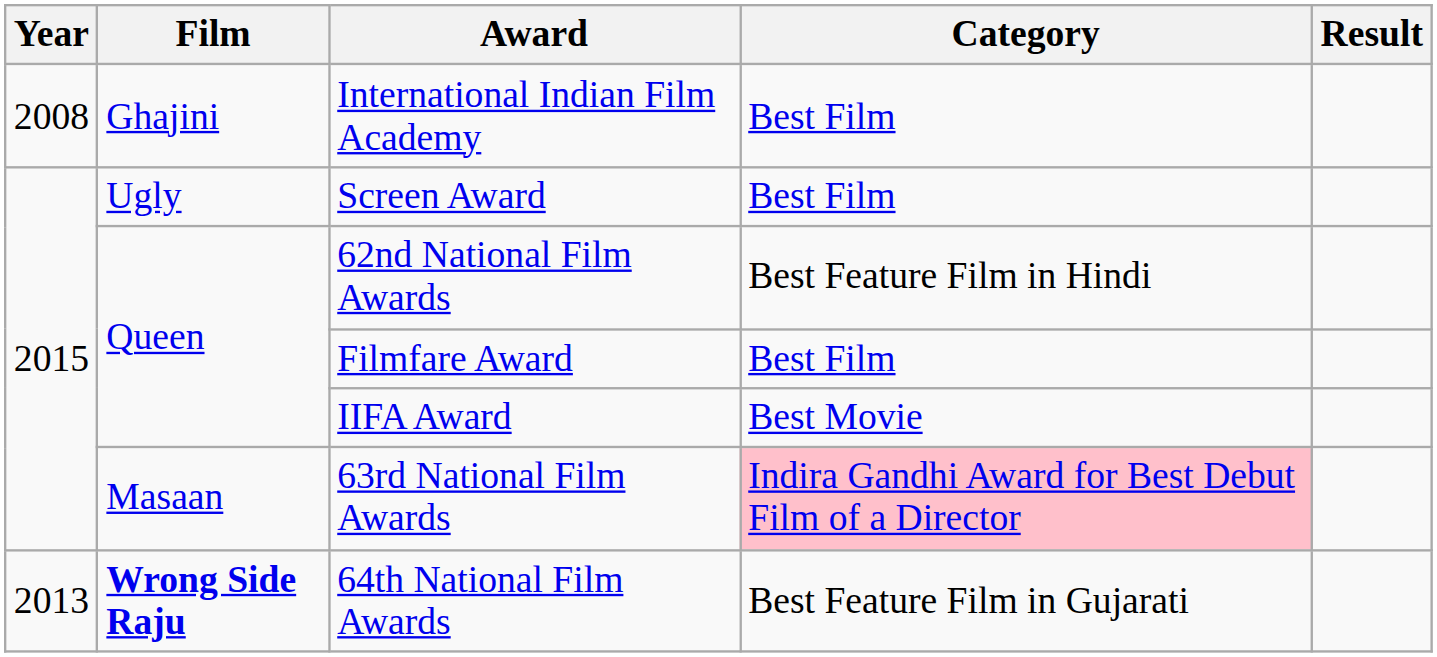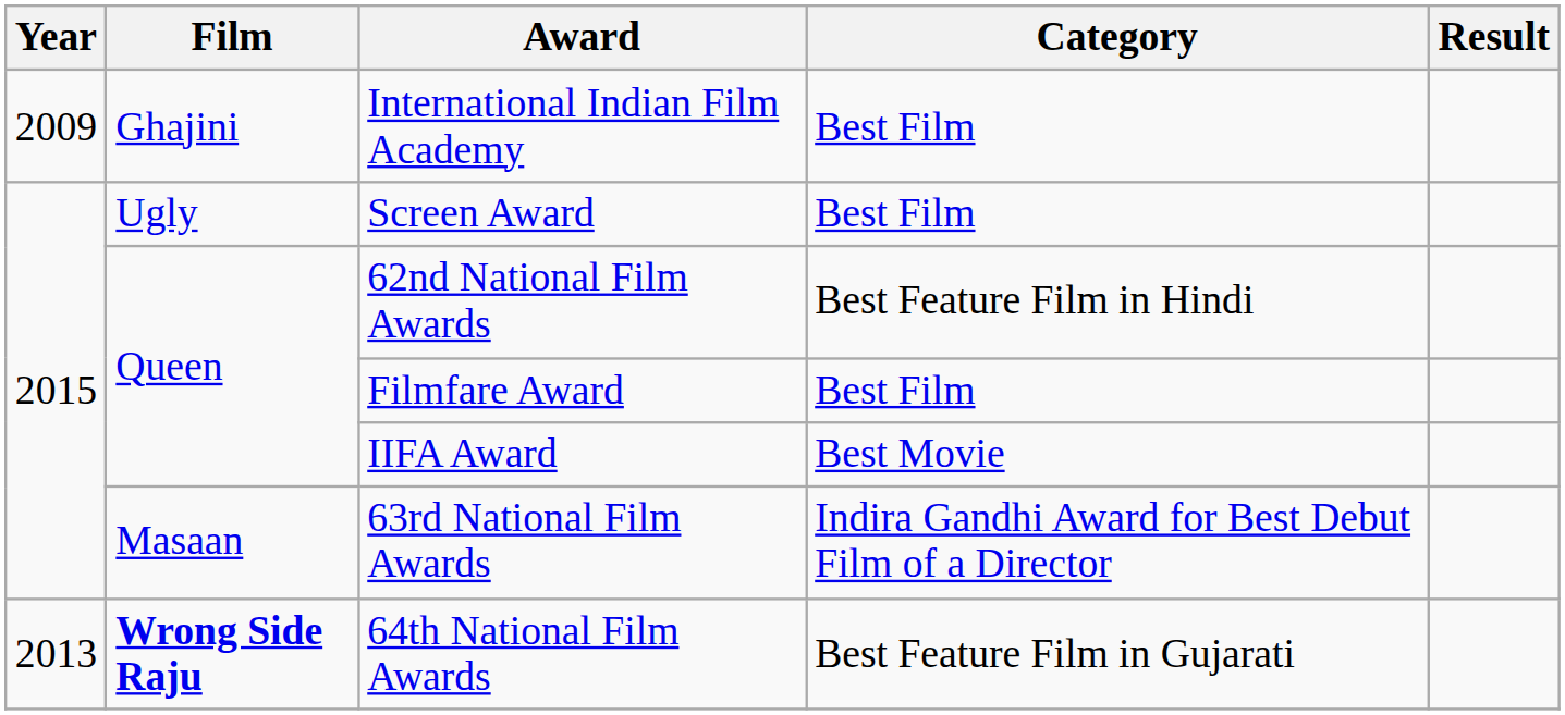 <table class="wikitable sortable">
 <tr>
 <th>Year</th>
 <th>Film</th>
 <th>Award</th>
 <th>Category</th>
 <th>Result</th>
 </tr>
 <tr>
-<td>2008</td>
+<td>2009</td>
 <td><a href='#'>Ghajini</a></td>
 <td><a href='#'>International Indian Film Academy</a></td>
 <td><a href='#'>Best Film</a></td>
 <td></td>
 </tr>
 <tr>
 <td rowspan="5">2015</td>
 <td><a href='#'>Ugly</a></td>
 <td><a href='#'>Screen Award</a></td>
 <td><a href='#'>Best Film</a></td>
 <td></td>
 </tr>
 <tr>
 <td rowspan="3"><a href='#'>Queen</a></td>
 <td><a href='#'>62nd National Film Awards</a></td>
 <td>Best Feature Film in Hindi</td>
 <td></td>
 </tr>
 <tr>
 <td><a href='#'>Filmfare Award</a></td>
 <td><a href='#'>Best Film</a></td>
 <td></td>
 </tr>
 <tr>
 <td><a href='#'>IIFA Award</a></td>
 <td><a href='#'>Best Movie</a></td>
 <td></td>
 </tr>
 <tr>
 <td><a href='#'>Masaan</a></td>
 <td><a href='#'>63rd National Film Awards</a></td>
-<td style="background: pink;"><a href='#'>Indira Gandhi Award for Best Debut Film of a Director</a></td>
+<td><a href='#'>Indira Gandhi Award for Best Debut Film of a Director</a></td>
 <td></td>
 </tr>
 <tr>
 <td>2013</td>
 <td><strong><a href='#'>Wrong Side Raju</a></strong></td>
 <td><a href='#'>64th National Film Awards</a></td>
 <td>Best Feature Film in Gujarati</td>
 <td></td>
 </tr>
 </table>
